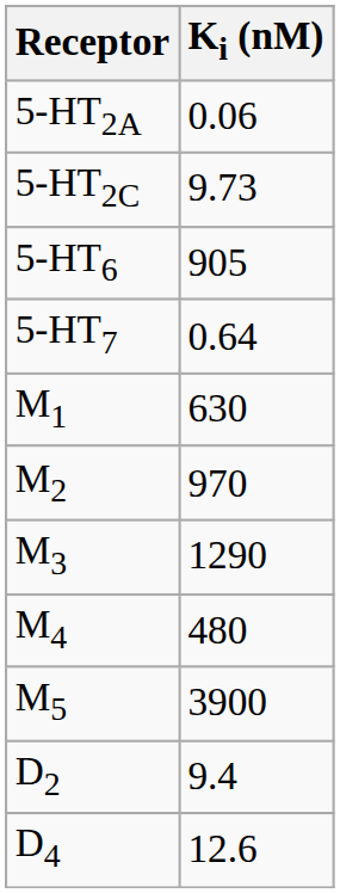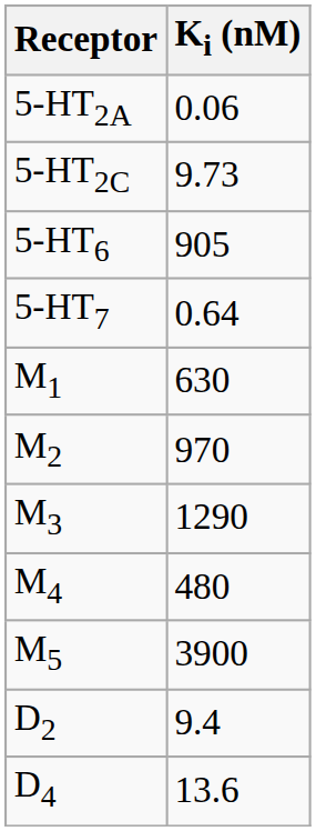 <table class = wikitable>
 <tr>
 <th>Receptor</th>
 <th>K<sub>i</sub> (nM)</th>
 </tr>
 <tr>
 <td>5-HT<sub>2A</sub></td>
 <td>0.06</td>
 </tr>
 <tr>
 <td>5-HT<sub>2C</sub></td>
 <td>9.73</td>
 </tr>
 <tr>
 <td>5-HT<sub>6</sub></td>
 <td>905</td>
 </tr>
 <tr>
 <td>5-HT<sub>7</sub></td>
 <td>0.64</td>
 </tr>
 <tr>
 <td>M<sub>1</sub></td>
 <td>630</td>
 </tr>
 <tr>
 <td>M<sub>2</sub></td>
 <td>970</td>
 </tr>
 <tr>
 <td>M<sub>3</sub></td>
 <td>1290</td>
 </tr>
 <tr>
 <td>M<sub>4</sub></td>
 <td>480</td>
 </tr>
 <tr>
 <td>M<sub>5</sub></td>
 <td>3900</td>
 </tr>
 <tr>
 <td>D<sub>2</sub></td>
 <td>9.4</td>
 </tr>
 <tr>
 <td>D<sub>4</sub></td>
-<td>12.6</td>
+<td>13.6</td>
 </tr>
 </table>
